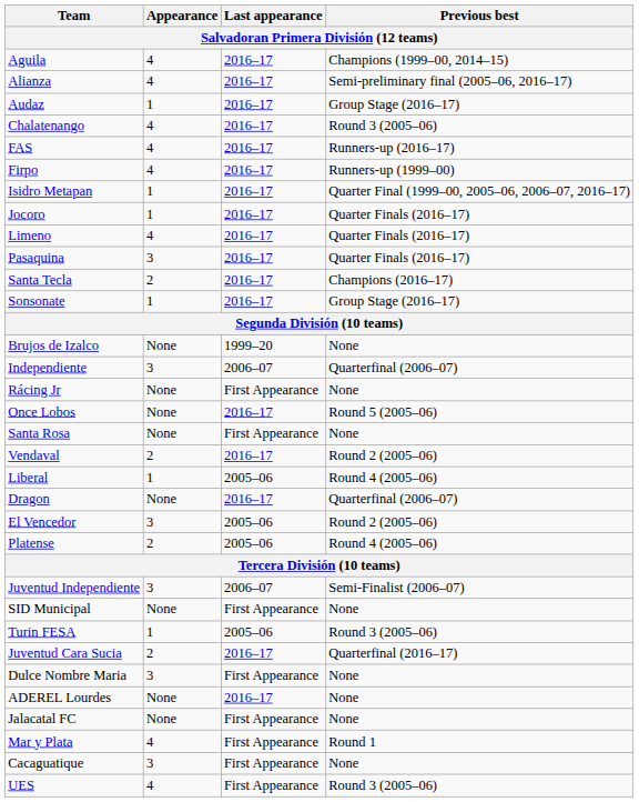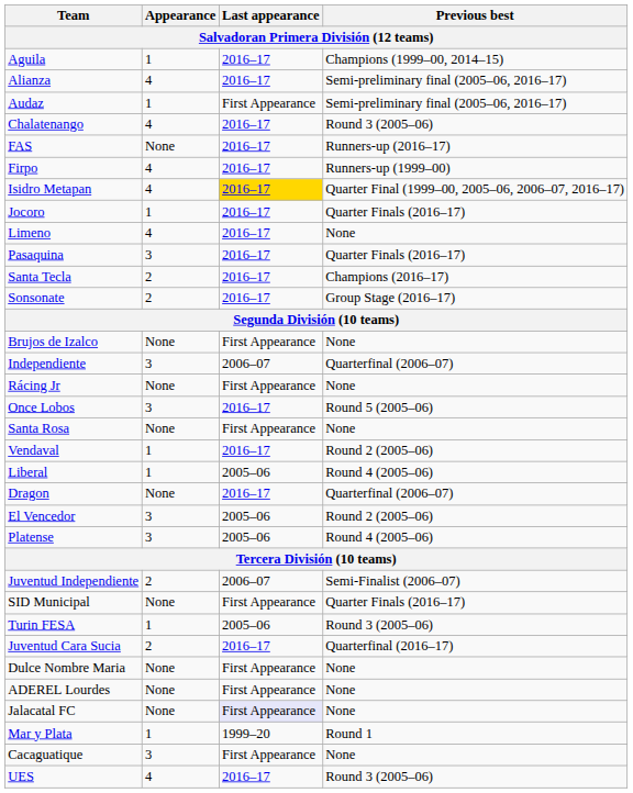 <table class="wikitable">
 <tr>
 <th>Team</th>
 <th>Appearance</th>
 <th>Last appearance</th>
 <th>Previous best</th>
 </tr>
 <tr>
 <th colspan=7><a href='#'>Salvadoran Primera División</a> (12 teams)</th>
 </tr>
 <tr>
 <td><a href='#'>Aguila</a></td>
-<td>4</td>
+<td>1</td>
 <td><a href='#'>2016–17</a></td>
 <td>Champions (1999–00, 2014–15)</td>
 </tr>
 <tr>
 <td><a href='#'>Alianza</a></td>
 <td>4</td>
 <td><a href='#'>2016–17</a></td>
 <td>Semi-preliminary final (2005–06, 2016–17)</td>
 </tr>
 <tr>
 <td><a href='#'>Audaz</a></td>
 <td>1</td>
-<td><a href='#'>2016–17</a></td>
-<td>Group Stage (2016–17)</td>
+<td>First Appearance</td>
+<td>Semi-preliminary final (2005–06, 2016–17)</td>
 </tr>
 <tr>
 <td><a href='#'>Chalatenango</a></td>
 <td>4</td>
 <td><a href='#'>2016–17</a></td>
 <td>Round 3 (2005–06)</td>
 </tr>
 <tr>
 <td><a href='#'>FAS</a></td>
-<td>4</td>
+<td>None</td>
 <td><a href='#'>2016–17</a></td>
 <td>Runners-up (2016–17)</td>
 </tr>
 <tr>
 <td><a href='#'>Firpo</a></td>
 <td>4</td>
 <td><a href='#'>2016–17</a></td>
 <td>Runners-up (1999–00)</td>
 </tr>
 <tr>
 <td><a href='#'>Isidro Metapan</a></td>
-<td>1</td>
-<td><a href='#'>2016–17</a></td>
+<td>4</td>
+<td style="background: gold;"><a href='#'>2016–17</a></td>
 <td>Quarter Final (1999–00, 2005–06, 2006–07, 2016–17)</td>
 </tr>
 <tr>
 <td><a href='#'>Jocoro</a></td>
 <td>1</td>
 <td><a href='#'>2016–17</a></td>
 <td>Quarter Finals (2016–17)</td>
 </tr>
 <tr>
 <td><a href='#'>Limeno</a></td>
 <td>4</td>
 <td><a href='#'>2016–17</a></td>
-<td>Quarter Finals (2016–17)</td>
+<td>None</td>
 </tr>
 <tr>
 <td><a href='#'>Pasaquina</a></td>
 <td>3</td>
 <td><a href='#'>2016–17</a></td>
 <td>Quarter Finals (2016–17)</td>
 </tr>
 <tr>
 <td><a href='#'>Santa Tecla</a></td>
 <td>2</td>
 <td><a href='#'>2016–17</a></td>
 <td>Champions (2016–17)</td>
 </tr>
 <tr>
 <td><a href='#'>Sonsonate</a></td>
-<td>1</td>
+<td>2</td>
 <td><a href='#'>2016–17</a></td>
 <td>Group Stage (2016–17)</td>
 </tr>
 <tr>
 <th colspan=7><a href='#'>Segunda División</a> (10 teams)</th>
 </tr>
 <tr>
 <td><a href='#'>Brujos de Izalco</a></td>
 <td>None</td>
-<td>1999–20</td>
+<td>First Appearance</td>
 <td>None</td>
 </tr>
 <tr>
 <td><a href='#'>Independiente</a></td>
 <td>3</td>
 <td>2006–07</td>
 <td>Quarterfinal (2006–07)</td>
 </tr>
 <tr>
 <td><a href='#'>Rácing Jr</a></td>
 <td>None</td>
 <td>First Appearance</td>
 <td>None</td>
 </tr>
 <tr>
 <td><a href='#'>Once Lobos</a></td>
-<td>None</td>
+<td>3</td>
 <td><a href='#'>2016–17</a></td>
 <td>Round 5 (2005–06)</td>
 </tr>
 <tr>
 <td><a href='#'>Santa Rosa</a></td>
 <td>None</td>
 <td>First Appearance</td>
 <td>None</td>
 </tr>
 <tr>
 <td><a href='#'>Vendaval</a></td>
-<td>2</td>
+<td>1</td>
 <td><a href='#'>2016–17</a></td>
 <td>Round 2 (2005–06)</td>
 </tr>
 <tr>
 <td><a href='#'>Liberal</a></td>
 <td>1</td>
 <td>2005–06</td>
 <td>Round 4 (2005–06)</td>
 </tr>
 <tr>
 <td><a href='#'>Dragon</a></td>
 <td>None</td>
 <td><a href='#'>2016–17</a></td>
 <td>Quarterfinal (2006–07)</td>
 </tr>
 <tr>
 <td><a href='#'>El Vencedor</a></td>
 <td>3</td>
 <td>2005–06</td>
 <td>Round 2 (2005–06)</td>
 </tr>
 <tr>
 <td><a href='#'>Platense</a></td>
-<td>2</td>
+<td>3</td>
 <td>2005–06</td>
 <td>Round 4 (2005–06)</td>
 </tr>
 <tr>
 <th colspan=7><a href='#'>Tercera División</a> (10 teams)</th>
 </tr>
 <tr>
 <td><a href='#'>Juventud Independiente</a></td>
-<td>3</td>
+<td>2</td>
 <td>2006–07</td>
 <td>Semi-Finalist (2006–07)</td>
 </tr>
 <tr>
 <td>SID Municipal</td>
 <td>None</td>
 <td>First Appearance</td>
-<td>None</td>
+<td>Quarter Finals (2016–17)</td>
 </tr>
 <tr>
 <td><a href='#'>Turin FESA</a></td>
 <td>1</td>
 <td>2005–06</td>
 <td>Round 3 (2005–06)</td>
 </tr>
 <tr>
 <td><a href='#'>Juventud Cara Sucia</a></td>
 <td>2</td>
 <td><a href='#'>2016–17</a></td>
 <td>Quarterfinal (2016–17)</td>
 </tr>
 <tr>
 <td>Dulce Nombre Maria</td>
-<td>3</td>
+<td>None</td>
 <td>First Appearance</td>
 <td>None</td>
 </tr>
 <tr>
 <td>ADEREL Lourdes</td>
 <td>None</td>
-<td><a href='#'>2016–17</a></td>
+<td>First Appearance</td>
 <td>None</td>
 </tr>
 <tr>
 <td>Jalacatal FC</td>
 <td>None</td>
-<td>First Appearance</td>
+<td style="background: lavender;">First Appearance</td>
 <td>None</td>
 </tr>
 <tr>
 <td><a href='#'>Mar y Plata</a></td>
-<td>4</td>
-<td>First Appearance</td>
+<td>1</td>
+<td>1999–20</td>
 <td>Round 1</td>
 </tr>
 <tr>
 <td>Cacaguatique</td>
 <td>3</td>
 <td>First Appearance</td>
 <td>None</td>
 </tr>
 <tr>
 <td><a href='#'>UES</a></td>
 <td>4</td>
-<td>First Appearance</td>
+<td><a href='#'>2016–17</a></td>
 <td>Round 3 (2005–06)</td>
 </tr>
 </table>
